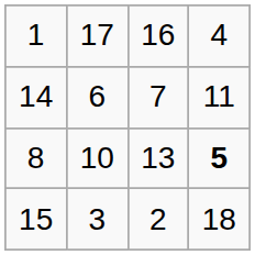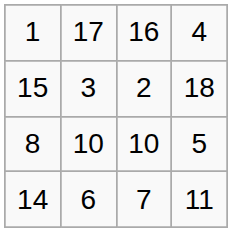 <table class="wikitable" style="margin-left:auto;margin-right:auto;text-align:center;width:8em;height:8em;table-layout:fixed;">
 <tr>
 <td>1</td>
 <td>17</td>
 <td>16</td>
 <td>4</td>
 </tr>
 <tr>
+<td>15</td>
+<td>3</td>
+<td>2</td>
+<td>18</td>
+</tr>
+<tr>
+<td>8</td>
+<td>10</td>
+<td>10</td>
+<td>5</td>
+</tr>
+<tr>
 <td>14</td>
 <td>6</td>
 <td>7</td>
 <td>11</td>
 </tr>
-<tr>
-<td>8</td>
-<td>10</td>
-<td>13</td>
-<td><strong>5</strong></td>
-</tr>
-<tr>
-<td>15</td>
-<td>3</td>
-<td>2</td>
-<td>18</td>
-</tr>
 </table>
